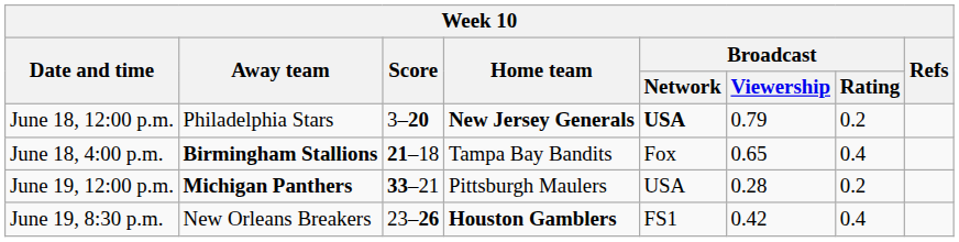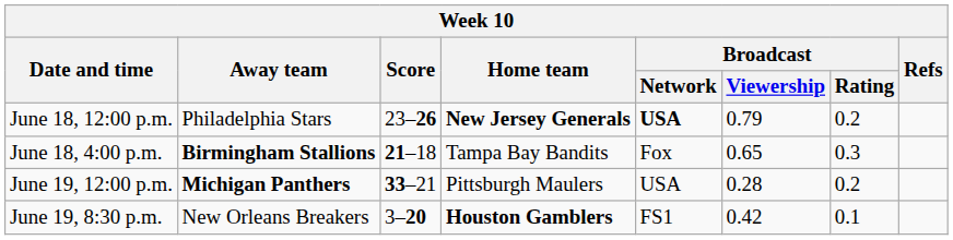 <table class="wikitable">
 <tr>
 <th colspan="8">Week 10</th>
 </tr>
 <tr>
 <th rowspan="2">Date and time</th>
 <th rowspan="2">Away team</th>
 <th rowspan="2">Score</th>
 <th rowspan="2">Home team</th>
 <th colspan="3">Broadcast</th>
 <th rowspan="2">Refs</th>
 </tr>
 <tr>
 <th>Network</th>
 <th><a href='#'>Viewership</a><br></th>
 <th>Rating<br></th>
 </tr>
 <tr>
 <td>June 18, 12:00 p.m.</td>
 <td>Philadelphia Stars</td>
-<td>3–<strong>20</strong></td>
+<td>23–<strong>26</strong></td>
 <td><strong>New Jersey Generals</strong></td>
 <td><strong>USA</strong></td>
 <td>0.79</td>
 <td>0.2</td>
 <td></td>
 </tr>
 <tr>
 <td>June 18, 4:00 p.m.</td>
 <td><strong>Birmingham Stallions</strong></td>
 <td><strong>21</strong>–18</td>
 <td>Tampa Bay Bandits</td>
 <td>Fox</td>
 <td>0.65</td>
-<td>0.4</td>
+<td>0.3</td>
 <td></td>
 </tr>
 <tr>
 <td>June 19, 12:00 p.m.</td>
 <td><strong>Michigan Panthers</strong></td>
 <td><strong>33</strong>–21</td>
 <td>Pittsburgh Maulers</td>
 <td>USA</td>
 <td>0.28</td>
 <td>0.2</td>
 <td></td>
 </tr>
 <tr>
 <td>June 19, 8:30 p.m.</td>
 <td>New Orleans Breakers</td>
-<td>23–<strong>26</strong></td>
+<td>3–<strong>20</strong></td>
 <td><strong>Houston Gamblers</strong></td>
 <td>FS1</td>
 <td>0.42</td>
-<td>0.4</td>
+<td>0.1</td>
 <td></td>
 </tr>
 </table>
